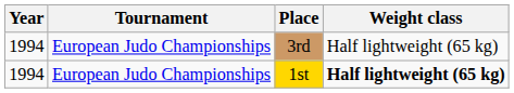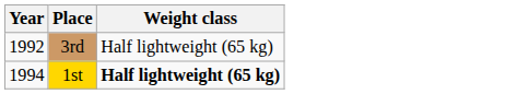 <table class=wikitable>
 <tr>
 <th>Year</th>
-<th>Tournament</th>
 <th>Place</th>
 <th>Weight class</th>
 </tr>
 <tr>
-<td>1994</td>
-<td><a href='#'>European Judo Championships</a></td>
+<td>1992</td>
 <td bgcolor="cc9966" align="center">3rd</td>
 <td>Half lightweight (65 kg)</td>
 </tr>
 <tr>
 <td>1994</td>
-<td><a href='#'>European Judo Championships</a></td>
 <td bgcolor="gold" align="center">1st</td>
 <td><strong>Half lightweight (65 kg)</strong></td>
 </tr>
 </table>
